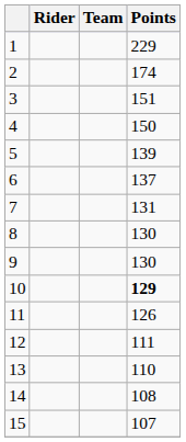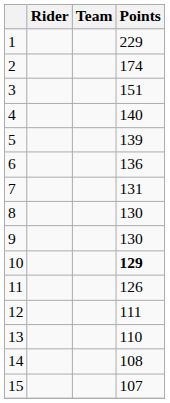 <table class="wikitable">
 <tr style="background:#ccccff;">
 <th></th>
 <th>Rider</th>
 <th>Team</th>
 <th>Points</th>
 </tr>
 <tr>
 <td>1</td>
 <td> </td>
 <td></td>
 <td>229</td>
 </tr>
 <tr>
 <td>2</td>
 <td></td>
 <td></td>
 <td>174</td>
 </tr>
 <tr>
 <td>3</td>
 <td></td>
 <td></td>
 <td>151</td>
 </tr>
 <tr>
 <td>4</td>
 <td></td>
 <td></td>
-<td>150</td>
+<td>140</td>
 </tr>
 <tr>
 <td>5</td>
 <td></td>
 <td></td>
 <td>139</td>
 </tr>
 <tr>
 <td>6</td>
 <td></td>
 <td></td>
-<td>137</td>
+<td>136</td>
 </tr>
 <tr>
 <td>7</td>
 <td></td>
 <td></td>
 <td>131</td>
 </tr>
 <tr>
 <td>8</td>
 <td></td>
 <td></td>
 <td>130</td>
 </tr>
 <tr>
 <td>9</td>
 <td></td>
 <td></td>
 <td>130</td>
 </tr>
 <tr>
 <td>10</td>
 <td></td>
 <td></td>
 <td><strong>129</strong></td>
 </tr>
 <tr>
 <td>11</td>
 <td></td>
 <td></td>
 <td>126</td>
 </tr>
 <tr>
 <td>12</td>
 <td></td>
 <td></td>
 <td>111</td>
 </tr>
 <tr>
 <td>13</td>
 <td></td>
 <td></td>
 <td>110</td>
 </tr>
 <tr>
 <td>14</td>
 <td></td>
 <td></td>
 <td>108</td>
 </tr>
 <tr>
 <td>15</td>
 <td></td>
 <td></td>
 <td>107</td>
 </tr>
 <tr>
 </tr>
 </table>
